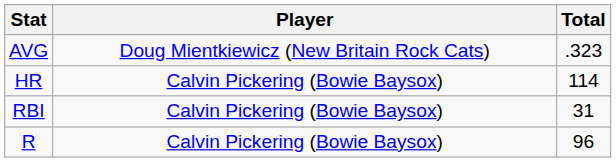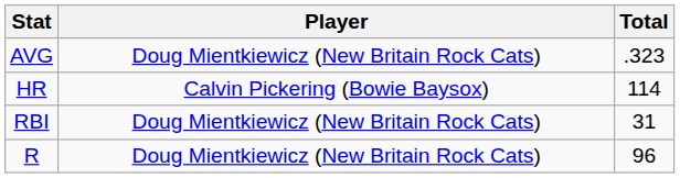 <table class="wikitable" width="40%" style="text-align:center;">
 <tr>
 <th width="5%">Stat</th>
 <th width="150%">Player</th>
 <th width="5%">Total</th>
 </tr>
 <tr>
 <td><a href='#'>AVG</a></td>
 <td><a href='#'>Doug Mientkiewicz</a> (<a href='#'>New Britain Rock Cats</a>)</td>
 <td>.323</td>
 </tr>
 <tr>
 <td><a href='#'>HR</a></td>
 <td><a href='#'>Calvin Pickering</a> (<a href='#'>Bowie Baysox</a>)</td>
 <td>114</td>
 </tr>
 <tr>
 <td><a href='#'>RBI</a></td>
-<td><a href='#'>Calvin Pickering</a> (<a href='#'>Bowie Baysox</a>)</td>
+<td><a href='#'>Doug Mientkiewicz</a> (<a href='#'>New Britain Rock Cats</a>)</td>
 <td>31</td>
 </tr>
 <tr>
 <td><a href='#'>R</a></td>
-<td><a href='#'>Calvin Pickering</a> (<a href='#'>Bowie Baysox</a>)</td>
+<td><a href='#'>Doug Mientkiewicz</a> (<a href='#'>New Britain Rock Cats</a>)</td>
 <td>96</td>
 </tr>
 </table>
